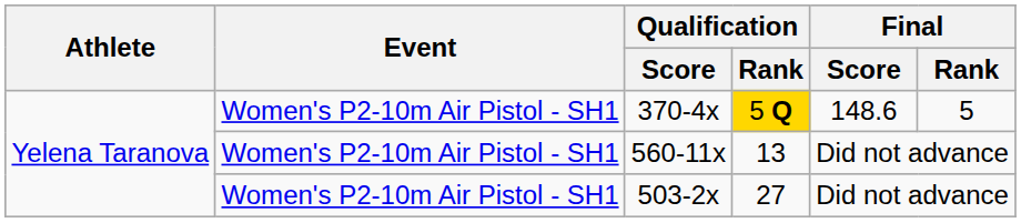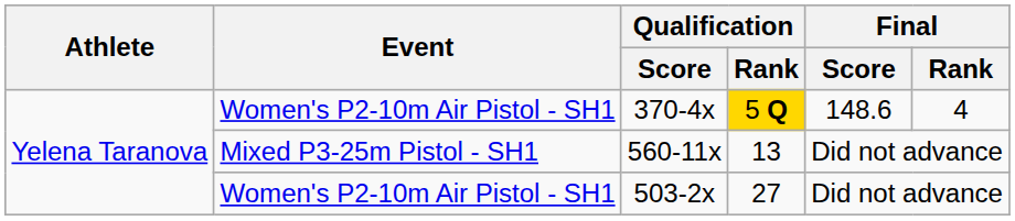 <table class=wikitable style="font-size:90%">
 <tr>
 <th rowspan="2">Athlete</th>
 <th rowspan="2">Event</th>
 <th colspan="2">Qualification</th>
 <th colspan="2">Final</th>
 </tr>
 <tr>
 <th>Score</th>
 <th>Rank</th>
 <th>Score</th>
 <th>Rank</th>
 </tr>
 <tr>
 <td rowspan="3"><a href='#'>Yelena Taranova</a></td>
 <td><a href='#'>Women's P2-10m Air Pistol - SH1</a></td>
 <td align="center">370-4x</td>
 <td align="center" style="background: gold;">5 <strong>Q</strong></td>
 <td align="center">148.6</td>
-<td align="center">5</td>
+<td align="center">4</td>
 </tr>
 <tr>
-<td><a href='#'>Women's P2-10m Air Pistol - SH1</a></td>
+<td><a href='#'>Mixed P3-25m Pistol - SH1</a></td>
 <td align="center">560-11x</td>
 <td align="center">13</td>
 <td colspan="2" align="center">Did not advance</td>
 </tr>
 <tr>
 <td><a href='#'>Women's P2-10m Air Pistol - SH1</a></td>
 <td align="center">503-2x</td>
 <td align="center">27</td>
 <td colspan="2" align="center">Did not advance</td>
 </tr>
 </table>
